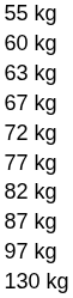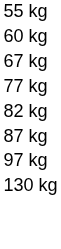 <table>
 <tr>
 <td rowspan=2>55 kg</td>
 <td rowspan=2></td>
 <td rowspan=2></td>
 <td></td>
 </tr>
 <tr>
 <td></td>
 </tr>
 <tr>
 <td>60 kg</td>
 <td></td>
 <td></td>
 <td></td>
 </tr>
 <tr>
-<td>63 kg</td>
-<td></td>
-<td></td>
-<td></td>
-</tr>
-<tr>
 <td rowspan=2>67 kg</td>
 <td rowspan=2></td>
 <td rowspan=2></td>
 <td></td>
 </tr>
 <tr>
-<td></td>
-</tr>
-<tr>
-<td>72 kg</td>
-<td></td>
-<td></td>
 <td></td>
 </tr>
 <tr>
 <td>77 kg</td>
 <td></td>
 <td></td>
 <td></td>
 </tr>
 <tr>
 <td>82 kg</td>
 <td></td>
 <td></td>
 <td></td>
 </tr>
 <tr>
 <td>87 kg</td>
 <td></td>
 <td></td>
 <td></td>
 </tr>
 <tr>
 <td>97 kg</td>
 <td></td>
 <td></td>
 <td></td>
 </tr>
 <tr>
 <td>130 kg</td>
 <td></td>
 <td></td>
 <td></td>
 </tr>
 </table>
